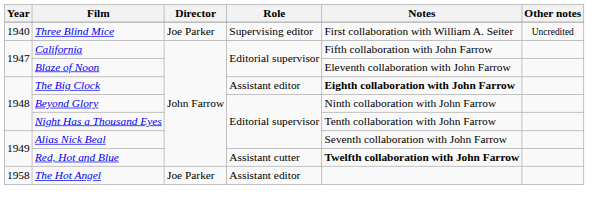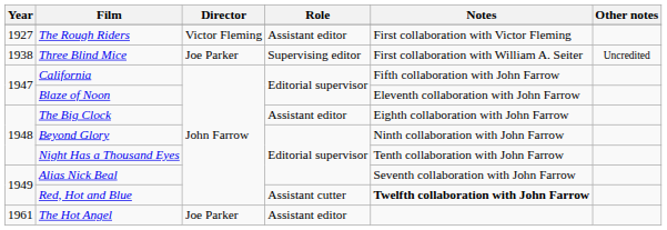 <table class="wikitable">
 <tr>
 <th>Year</th>
 <th>Film</th>
 <th>Director</th>
 <th>Role</th>
 <th>Notes</th>
 <th>Other notes</th>
 </tr>
 <tr>
 </tr>
 <tr>
-<td>1940</td>
+<td>1927</td>
+<td><em><a href='#'>The Rough Riders</a></em></td>
+<td>Victor Fleming</td>
+<td>Assistant editor</td>
+<td>First collaboration with Victor Fleming</td>
+<td></td>
+</tr>
+<tr>
+<td>1938</td>
 <td><em><a href='#'>Three Blind Mice</a></em></td>
 <td>Joe Parker</td>
 <td>Supervising editor</td>
 <td>First collaboration with William A. Seiter</td>
 <td style="text-align: center;"><small>Uncredited</small></td>
 </tr>
 <tr>
 <td rowspan=2>1947</td>
 <td><em><a href='#'>California</a></em></td>
 <td rowspan=7>John Farrow</td>
 <td rowspan=2>Editorial supervisor</td>
 <td>Fifth collaboration with John Farrow</td>
 <td></td>
 </tr>
 <tr>
 <td><em><a href='#'>Blaze of Noon</a></em></td>
 <td>Eleventh collaboration with John Farrow</td>
 <td></td>
 </tr>
 <tr>
 <td rowspan=3>1948</td>
 <td><em><a href='#'>The Big Clock</a></em></td>
 <td>Assistant editor</td>
-<td><strong>Eighth collaboration with John Farrow</strong></td>
+<td>Eighth collaboration with John Farrow</td>
 <td></td>
 </tr>
 <tr>
 <td><em><a href='#'>Beyond Glory</a></em></td>
 <td rowspan=3>Editorial supervisor</td>
 <td>Ninth collaboration with John Farrow</td>
 <td></td>
 </tr>
 <tr>
 <td><em><a href='#'>Night Has a Thousand Eyes</a></em></td>
 <td>Tenth collaboration with John Farrow</td>
 <td></td>
 </tr>
 <tr>
 <td rowspan=2>1949</td>
 <td><em><a href='#'>Alias Nick Beal</a></em></td>
 <td>Seventh collaboration with John Farrow</td>
 <td></td>
 </tr>
 <tr>
 <td><em><a href='#'>Red, Hot and Blue</a></em></td>
 <td>Assistant cutter</td>
 <td><strong>Twelfth collaboration with John Farrow</strong></td>
 <td></td>
 </tr>
 <tr>
-<td>1958</td>
+<td>1961</td>
 <td><em><a href='#'>The Hot Angel</a></em></td>
 <td>Joe Parker</td>
 <td>Assistant editor</td>
 <td></td>
 <td></td>
 </tr>
 </table>
